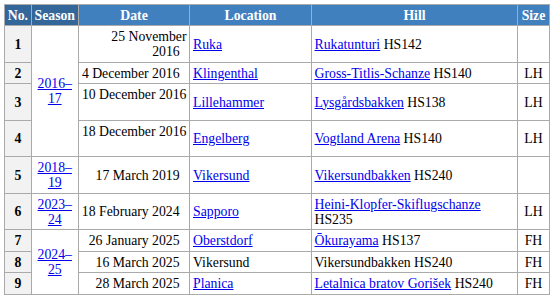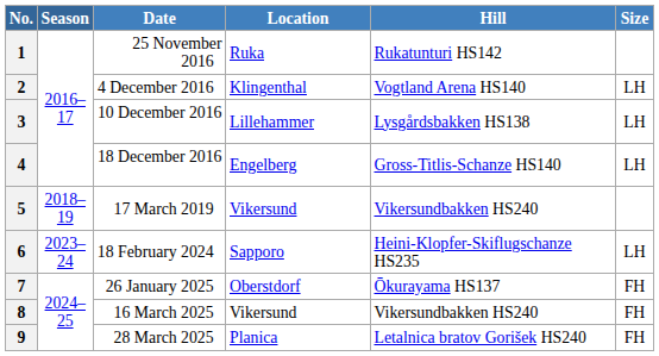 <table class="wikitable sortable" style="font-size:86%; line-height:15px; text-align:left; border:grey solid 1px; border-collapse:collapse; background:#ffffff;">
 <tr style="background:#efefef;">
 <th style="background-color:#369; color:white; width:10px;">No.</th>
 <th style="background-color:#369; color:white;  width:30px;">Season</th>
 <th style="background-color:#4180be; color:white; width:105px;">Date</th>
 <th style="background-color:#4180be; color:white; width:115px;">Location</th>
 <th style="background-color:#4180be; color:white; width:200px;">Hill</th>
 <th style="background-color:#4180be; color:white; width:25px;">Size</th>
 </tr>
 <tr>
 <th scope=row style="text-align:center;">1</th>
 <td align=center rowspan=4><a href='#'>2016–17</a></td>
 <td align=right>25 November 2016  </td>
 <td> <a href='#'>Ruka</a></td>
 <td><a href='#'>Rukatunturi</a> HS142</td>
 <td align=center></td>
 </tr>
 <tr>
 <th scope=row style="text-align:center;">2</th>
 <td align=right>4 December 2016  </td>
 <td> <a href='#'>Klingenthal</a></td>
-<td><a href='#'>Gross-Titlis-Schanze</a> HS140</td>
+<td><a href='#'>Vogtland Arena</a> HS140</td>
 <td align=center>LH</td>
 </tr>
 <tr>
 <th scope=row style="text-align:center;">3</th>
 <td align=right>10 December 2016  </td>
 <td> <a href='#'>Lillehammer</a></td>
 <td><a href='#'>Lysgårdsbakken</a> HS138</td>
 <td align=center>LH</td>
 </tr>
 <tr>
 <th scope=row style="text-align:center;">4</th>
 <td align=right>18 December 2016  </td>
 <td> <a href='#'>Engelberg</a></td>
-<td><a href='#'>Vogtland Arena</a> HS140</td>
+<td><a href='#'>Gross-Titlis-Schanze</a> HS140</td>
 <td align=center>LH</td>
 </tr>
 <tr>
 <th scope=row style="text-align:center;">5</th>
 <td align=center><a href='#'>2018–19</a></td>
 <td align=right>17 March 2019  </td>
 <td> <a href='#'>Vikersund</a></td>
 <td><a href='#'>Vikersundbakken</a> HS240</td>
 <td align=center></td>
 </tr>
 <tr>
 <th scope=row style="text-align:center;">6</th>
 <td align=center><a href='#'>2023–24</a></td>
 <td align=right>18 February 2024  </td>
 <td> <a href='#'>Sapporo</a></td>
 <td><a href='#'>Heini-Klopfer-Skiflugschanze</a> HS235</td>
 <td align=center>LH</td>
 </tr>
 <tr>
 <th scope=row style="text-align:center;">7</th>
 <td align=center rowspan="3"><a href='#'>2024–25</a></td>
 <td align=right>26 January 2025  </td>
 <td> <a href='#'>Oberstdorf</a></td>
 <td><a href='#'>Ōkurayama</a> HS137</td>
 <td align=center>FH</td>
 </tr>
 <tr>
 <th scope=row style="text-align:center;">8</th>
 <td align=right>16 March 2025  </td>
 <td> Vikersund</td>
 <td>Vikersundbakken HS240</td>
 <td align=center>FH</td>
 </tr>
 <tr>
 <th scope=row style="text-align:center;">9</th>
 <td align=right>28 March 2025  </td>
 <td> <a href='#'>Planica</a></td>
 <td><a href='#'>Letalnica bratov Gorišek</a> HS240</td>
 <td align=center>FH</td>
 </tr>
 </table>
